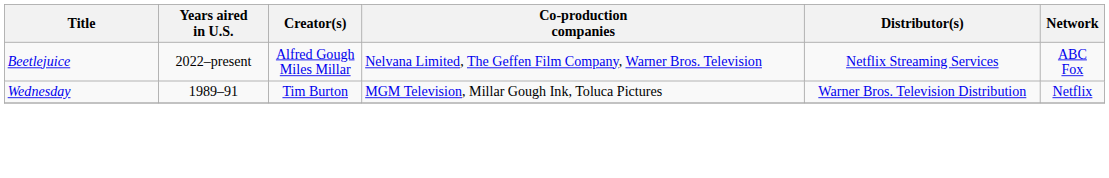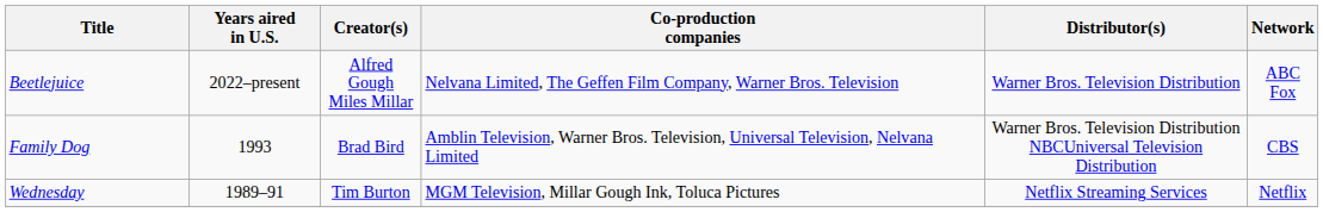 <table class="wikitable" style="text-align:center; width:99%;">
 <tr>
 <th style="width:14%;">Title</th>
 <th style="width:10%;">Years aired <br>in U.S.</th>
 <th>Creator(s)</th>
 <th>Co-production <br>companies</th>
 <th>Distributor(s)</th>
 <th>Network</th>
 </tr>
 <tr>
 <td style="text-align:left;"><em><a href='#'>Beetlejuice</a></em></td>
 <td>2022–present</td>
 <td><a href='#'>Alfred Gough</a> <br> <a href='#'>Miles Millar</a></td>
 <td style="text-align:left;"><a href='#'>Nelvana Limited</a>, <a href='#'>The Geffen Film Company</a>, <a href='#'>Warner Bros. Television</a></td>
-<td><a href='#'>Netflix Streaming Services</a></td>
+<td><a href='#'>Warner Bros. Television Distribution</a></td>
 <td><a href='#'>ABC</a> <br><a href='#'>Fox</a></td>
+</tr>
+<tr>
+<td style="text-align:left;"><em><a href='#'>Family Dog</a></em></td>
+<td>1993</td>
+<td><a href='#'>Brad Bird</a></td>
+<td style="text-align:left;"><a href='#'>Amblin Television</a>, Warner Bros. Television, <a href='#'>Universal Television</a>, <a href='#'>Nelvana Limited</a></td>
+<td>Warner Bros. Television Distribution<br><a href='#'>NBCUniversal Television Distribution</a></td>
+<td><a href='#'>CBS</a></td>
 </tr>
 <tr>
 <td style="text-align:left;"><em><a href='#'>Wednesday</a></em></td>
 <td>1989–91</td>
 <td><a href='#'>Tim Burton</a></td>
 <td style="text-align:left;"><a href='#'>MGM Television</a>, Millar Gough Ink, Toluca Pictures</td>
-<td><a href='#'>Warner Bros. Television Distribution</a></td>
+<td><a href='#'>Netflix Streaming Services</a></td>
 <td><a href='#'>Netflix</a></td>
 </tr>
 <tr>
 </tr>
 </table>
